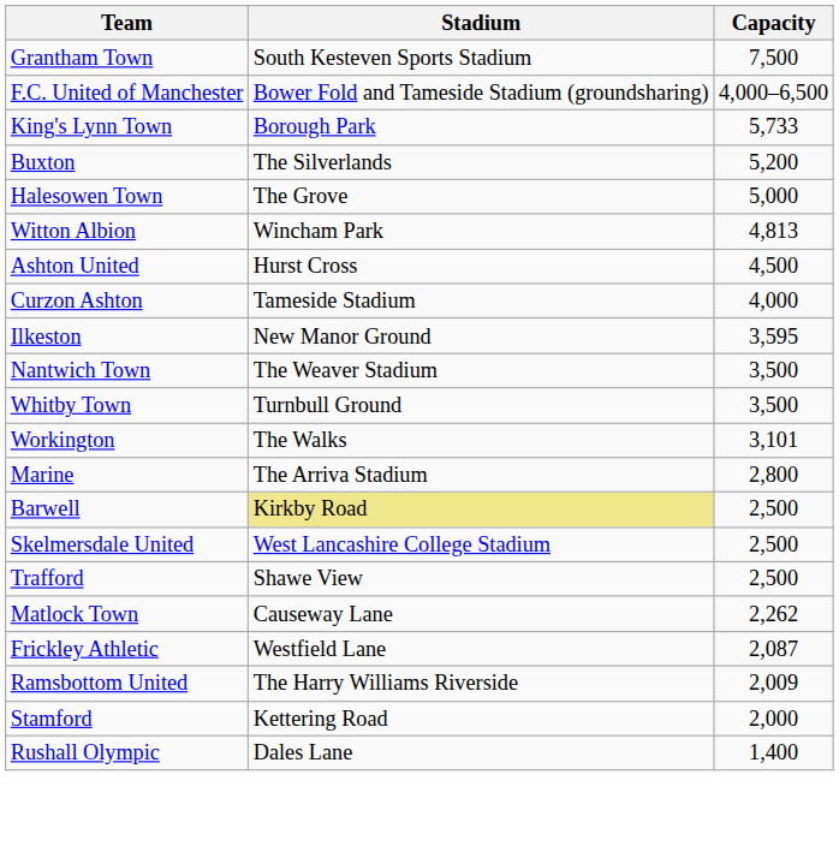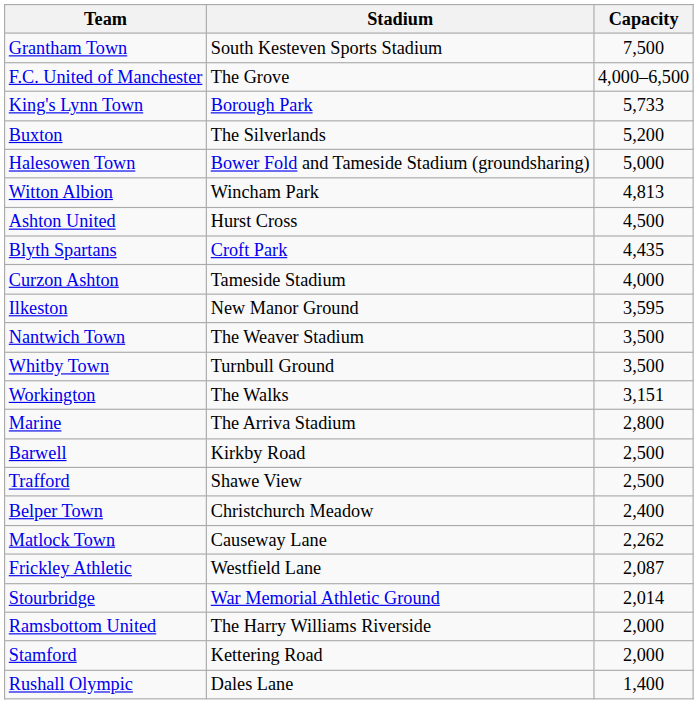 <table class="wikitable sortable">
 <tr>
 <th>Team</th>
 <th>Stadium</th>
 <th>Capacity</th>
 </tr>
 <tr>
 <td><a href='#'>Grantham Town</a></td>
 <td>South Kesteven Sports Stadium</td>
 <td style="text-align:center;">7,500</td>
 </tr>
 <tr>
 <td><a href='#'>F.C. United of Manchester</a></td>
-<td><a href='#'>Bower Fold</a> and Tameside Stadium (groundsharing)</td>
+<td>The Grove</td>
 <td style="text-align:center;">4,000–6,500</td>
 </tr>
 <tr>
 <td><a href='#'>King's Lynn Town</a></td>
 <td><a href='#'>Borough Park</a></td>
 <td style="text-align:center;">5,733</td>
 </tr>
 <tr>
 <td><a href='#'>Buxton</a></td>
 <td>The Silverlands</td>
 <td style="text-align:center;">5,200</td>
 </tr>
 <tr>
 <td><a href='#'>Halesowen Town</a></td>
-<td>The Grove</td>
+<td><a href='#'>Bower Fold</a> and Tameside Stadium (groundsharing)</td>
 <td style="text-align:center;">5,000</td>
 </tr>
 <tr>
 <td><a href='#'>Witton Albion</a></td>
 <td>Wincham Park</td>
 <td style="text-align:center;">4,813</td>
 </tr>
 <tr>
 <td><a href='#'>Ashton United</a></td>
 <td>Hurst Cross</td>
 <td style="text-align:center;">4,500</td>
+</tr>
+<tr>
+<td><a href='#'>Blyth Spartans</a></td>
+<td><a href='#'>Croft Park</a></td>
+<td style="text-align:center;">4,435</td>
 </tr>
 <tr>
 <td><a href='#'>Curzon Ashton</a></td>
 <td>Tameside Stadium</td>
 <td style="text-align:center;">4,000</td>
 </tr>
 <tr>
 <td><a href='#'>Ilkeston</a></td>
 <td>New Manor Ground</td>
 <td style="text-align:center;">3,595</td>
 </tr>
 <tr>
 <td><a href='#'>Nantwich Town</a></td>
 <td>The Weaver Stadium</td>
 <td style="text-align:center;">3,500</td>
 </tr>
 <tr>
 <td><a href='#'>Whitby Town</a></td>
 <td>Turnbull Ground</td>
 <td style="text-align:center;">3,500</td>
 </tr>
 <tr>
 <td><a href='#'>Workington</a></td>
 <td>The Walks</td>
-<td align="center">3,101</td>
+<td align="center">3,151</td>
 </tr>
 <tr>
 <td><a href='#'>Marine</a></td>
 <td>The Arriva Stadium</td>
 <td style="text-align:center;">2,800</td>
 </tr>
 <tr>
 <td><a href='#'>Barwell</a></td>
-<td style="background: khaki;">Kirkby Road</td>
+<td>Kirkby Road</td>
 <td align="center">2,500</td>
-</tr>
-<tr>
-<td><a href='#'>Skelmersdale United</a></td>
-<td><a href='#'>West Lancashire College Stadium</a></td>
-<td style="text-align:center;">2,500</td>
 </tr>
 <tr>
 <td><a href='#'>Trafford</a></td>
 <td>Shawe View</td>
 <td style="text-align:center;">2,500</td>
+</tr>
+<tr>
+<td><a href='#'>Belper Town</a></td>
+<td>Christchurch Meadow</td>
+<td style="text-align:center;">2,400</td>
 </tr>
 <tr>
 <td><a href='#'>Matlock Town</a></td>
 <td>Causeway Lane</td>
 <td style="text-align:center;">2,262</td>
 </tr>
 <tr>
 <td><a href='#'>Frickley Athletic</a></td>
 <td>Westfield Lane</td>
 <td style="text-align:center;">2,087</td>
 </tr>
 <tr>
+<td><a href='#'>Stourbridge</a></td>
+<td><a href='#'>War Memorial Athletic Ground</a></td>
+<td align="center">2,014</td>
+</tr>
+<tr>
 <td><a href='#'>Ramsbottom United</a></td>
 <td>The Harry Williams Riverside</td>
-<td style="text-align:center;">2,009</td>
+<td style="text-align:center;">2,000</td>
 </tr>
 <tr>
 <td><a href='#'>Stamford</a></td>
 <td>Kettering Road</td>
 <td style="text-align:center;">2,000</td>
 </tr>
 <tr>
 <td><a href='#'>Rushall Olympic</a></td>
 <td>Dales Lane</td>
 <td style="text-align:center;">1,400</td>
 </tr>
 </table>
